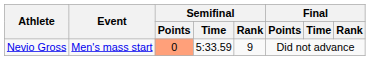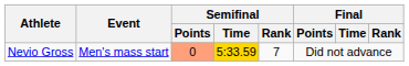 <table class="wikitable" style="font-size:90%">
 <tr>
 <th rowspan=2>Athlete</th>
 <th rowspan=2>Event</th>
 <th colspan=3>Semifinal</th>
 <th colspan=3>Final</th>
 </tr>
 <tr>
 <th>Points</th>
 <th>Time</th>
 <th>Rank</th>
 <th>Points</th>
 <th>Time</th>
 <th>Rank</th>
 </tr>
 <tr align=center>
 <td align=left><a href='#'>Nevio Gross</a></td>
 <td align=left><a href='#'>Men's mass start</a></td>
 <td style="background: lightsalmon;">0</td>
-<td>5:33.59</td>
-<td>9</td>
+<td style="background: gold;">5:33.59</td>
+<td>7</td>
 <td colspan=3>Did not advance</td>
 </tr>
 </table>
